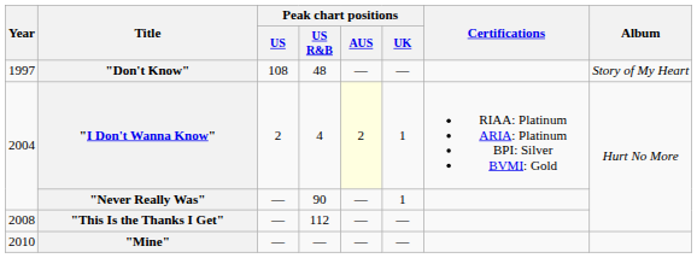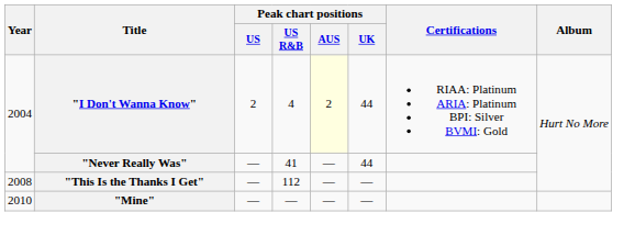 <table class="wikitable plainrowheaders" style="text-align:center;">
 <tr>
 <th scope="col" rowspan="2">Year</th>
 <th scope="col" rowspan="2" style="width:16em;">Title</th>
 <th scope="col" colspan="4">Peak chart positions</th>
 <th scope="col" rowspan="2" style="width:12em;"><a href='#'>Certifications</a></th>
 <th scope="col" rowspan="2">Album</th>
 </tr>
 <tr>
 <th scope="col" style="width:3em;font-size:90%;"><a href='#'>US</a><br></th>
 <th scope="col" style="width:3em;font-size:90%;"><a href='#'>US R&B</a><br></th>
 <th scope="col" style="width:3em;font-size:90%;"><a href='#'>AUS</a><br></th>
 <th scope="col" style="width:3em;font-size:90%;"><a href='#'>UK</a><br></th>
 </tr>
 <tr>
-<td>1997</td>
-<th scope="row">"Don't Know"</th>
-<td>108</td>
-<td>48</td>
-<td>—</td>
-<td>—</td>
-<td></td>
-<td><em>Story of My Heart</em></td>
-</tr>
-<tr>
 <td rowspan="2">2004</td>
 <th scope="row">"<a href='#'>I Don't Wanna Know</a>" </th>
 <td>2</td>
 <td>4</td>
 <td style="background: lightyellow;">2</td>
-<td>1</td>
+<td>44</td>
 <td><br><ul><li>RIAA: Platinum</li><li><a href='#'>ARIA</a>: Platinum</li><li>BPI: Silver</li><li><a href='#'>BVMI</a>: Gold</li></ul></td>
 <td rowspan="3"><em>Hurt No More</em></td>
 </tr>
 <tr>
 <th scope="row">"Never Really Was" </th>
 <td>—</td>
-<td>90</td>
+<td>41</td>
 <td>—</td>
-<td>1</td>
+<td>44</td>
 <td></td>
 </tr>
 <tr>
 <td>2008</td>
 <th scope="row">"This Is the Thanks I Get" </th>
 <td>—</td>
 <td>112</td>
 <td>—</td>
 <td>—</td>
 <td></td>
 </tr>
 <tr>
 <td>2010</td>
 <th scope="row">"Mine" </th>
 <td>—</td>
 <td>—</td>
 <td>—</td>
 <td>—</td>
 <td></td>
 <td></td>
 </tr>
 </table>
